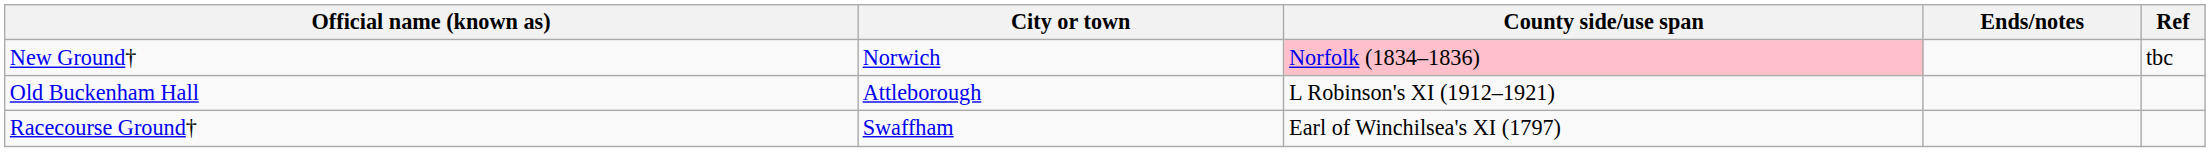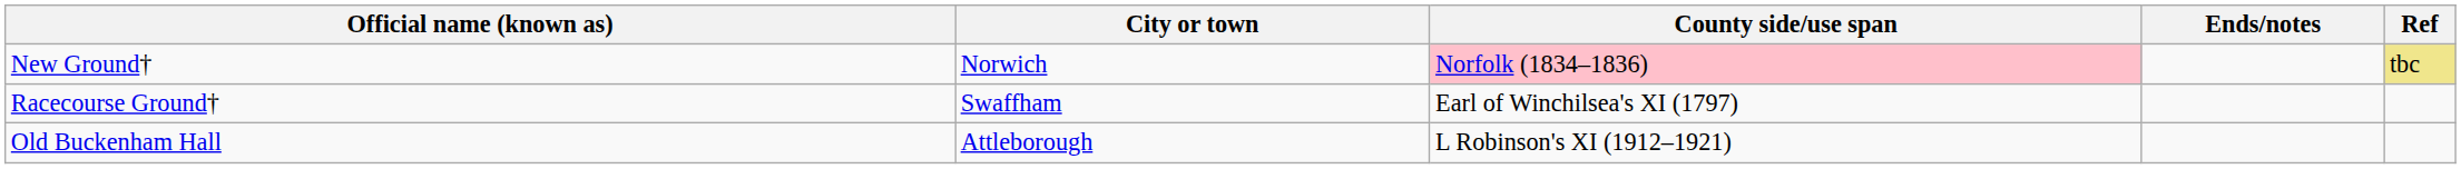 <table class="wikitable" style="width:100%;">
 <tr>
 <th style="width:20%;">Official name (known as)</th>
 <th style="width:10%;">City or town</th>
 <th style="width:15%;">County side/use span</th>
 <th width=5%>Ends/notes</th>
 <th width=1%>Ref</th>
 </tr>
 <tr>
 <td><a href='#'>New Ground</a>†</td>
 <td><a href='#'>Norwich</a></td>
 <td style="background: pink;"><a href='#'>Norfolk</a> (1834–1836)</td>
 <td></td>
-<td>tbc</td>
+<td style="background: khaki;">tbc</td>
+</tr>
+<tr>
+<td><a href='#'>Racecourse Ground</a>†</td>
+<td><a href='#'>Swaffham</a></td>
+<td>Earl of Winchilsea's XI (1797)</td>
+<td></td>
+<td></td>
 </tr>
 <tr>
 <td><a href='#'>Old Buckenham Hall</a></td>
 <td><a href='#'>Attleborough</a></td>
 <td>L Robinson's XI (1912–1921)</td>
 <td></td>
 <td></td>
 </tr>
-<tr>
-<td><a href='#'>Racecourse Ground</a>†</td>
-<td><a href='#'>Swaffham</a></td>
-<td>Earl of Winchilsea's XI (1797)</td>
-<td></td>
-<td></td>
-</tr>
 </table>
